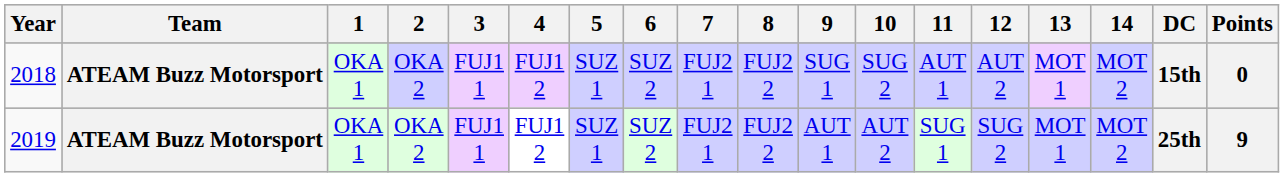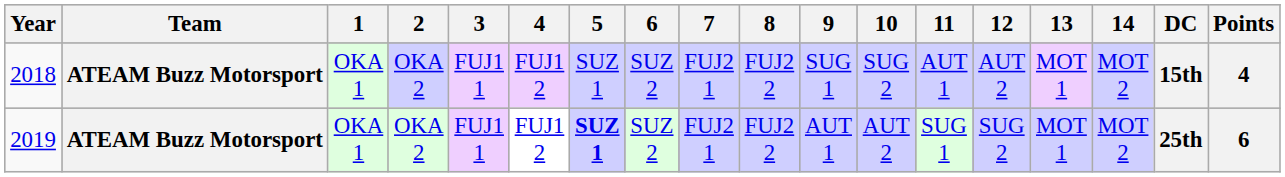 <table class="wikitable" style="text-align:center; font-size:90%">
 <tr>
 <th>Year</th>
 <th>Team</th>
 <th>1</th>
 <th>2</th>
 <th>3</th>
 <th>4</th>
 <th>5</th>
 <th>6</th>
 <th>7</th>
 <th>8</th>
 <th>9</th>
 <th>10</th>
 <th>11</th>
 <th>12</th>
 <th>13</th>
 <th>14</th>
 <th>DC</th>
 <th>Points</th>
 </tr>
 <tr>
 <td><a href='#'>2018</a></td>
 <th>ATEAM Buzz Motorsport</th>
 <td style="background:#dfffdf;"><a href='#'>OKA<br>1</a><br></td>
 <td style="background:#cfcfff;"><a href='#'>OKA<br>2</a><br></td>
 <td style="background:#efcfff;"><a href='#'>FUJ1<br>1</a><br></td>
 <td style="background:#efcfff;"><a href='#'>FUJ1<br>2</a><br></td>
 <td style="background:#cfcfff;"><a href='#'>SUZ<br>1</a><br></td>
 <td style="background:#cfcfff;"><a href='#'>SUZ<br>2</a><br></td>
 <td style="background:#cfcfff;"><a href='#'>FUJ2<br>1</a><br></td>
 <td style="background:#cfcfff;"><a href='#'>FUJ2<br>2</a><br></td>
 <td style="background:#cfcfff;"><a href='#'>SUG<br>1</a><br></td>
 <td style="background:#cfcfff;"><a href='#'>SUG<br>2</a><br></td>
 <td style="background:#cfcfff;"><a href='#'>AUT<br>1</a><br></td>
 <td style="background:#cfcfff;"><a href='#'>AUT<br>2</a><br></td>
 <td style="background:#efcfff;"><a href='#'>MOT<br>1</a><br></td>
 <td style="background:#cfcfff;"><a href='#'>MOT<br>2</a><br></td>
 <th>15th</th>
-<th>0</th>
+<th>4</th>
 </tr>
 <tr>
 <td><a href='#'>2019</a></td>
 <th>ATEAM Buzz Motorsport</th>
 <td style="background:#dfffdf;"><a href='#'>OKA<br>1</a><br></td>
 <td style="background:#dfffdf;"><a href='#'>OKA<br>2</a><br></td>
 <td style="background:#efcfff;"><a href='#'>FUJ1<br>1</a><br></td>
 <td style="background:#ffffff;"><a href='#'>FUJ1<br>2</a><br></td>
-<td style="background:#cfcfff;"><a href='#'>SUZ<br>1</a><br></td>
+<td style="background:#cfcfff;"><strong><a href='#'>SUZ<br>1</a><br></strong></td>
 <td style="background:#dfffdf;"><a href='#'>SUZ<br>2</a><br></td>
 <td style="background:#cfcfff;"><a href='#'>FUJ2<br>1</a><br></td>
 <td style="background:#cfcfff;"><a href='#'>FUJ2<br>2</a><br></td>
 <td style="background:#cfcfff;"><a href='#'>AUT<br>1</a><br></td>
 <td style="background:#cfcfff;"><a href='#'>AUT<br>2</a><br></td>
 <td style="background:#dfffdf;"><a href='#'>SUG<br>1</a><br></td>
 <td style="background:#cfcfff;"><a href='#'>SUG<br>2</a><br></td>
 <td style="background:#cfcfff;"><a href='#'>MOT<br>1</a><br></td>
 <td style="background:#cfcfff;"><a href='#'>MOT<br>2</a><br></td>
 <th>25th</th>
-<th>9</th>
+<th>6</th>
 </tr>
 </table>
